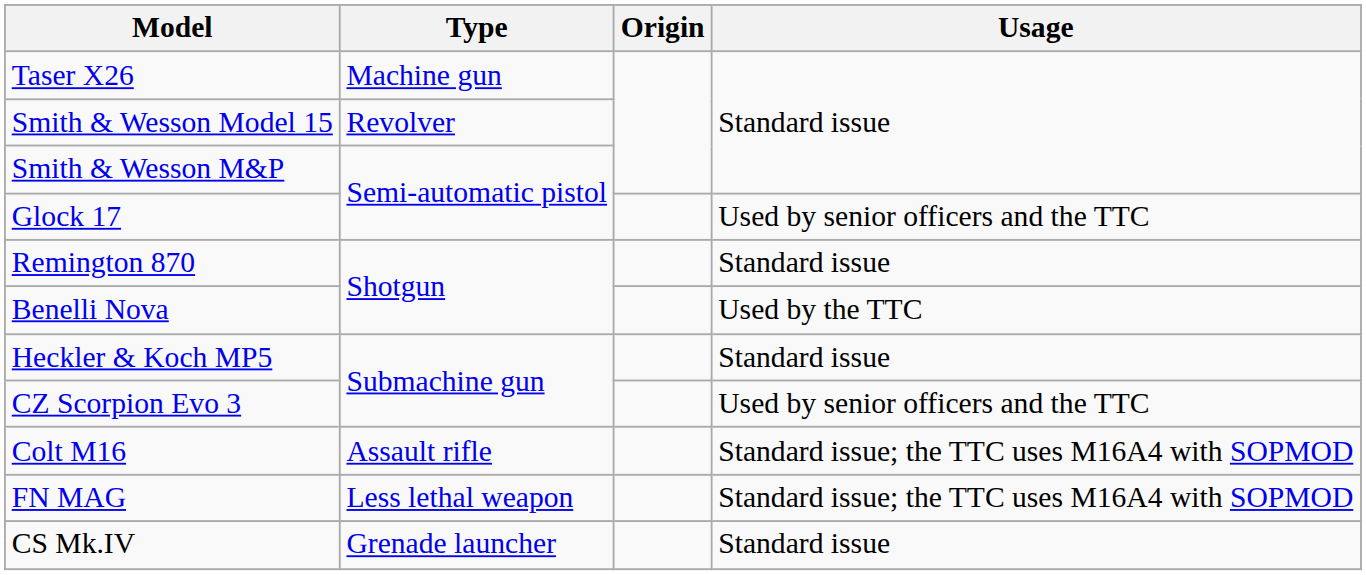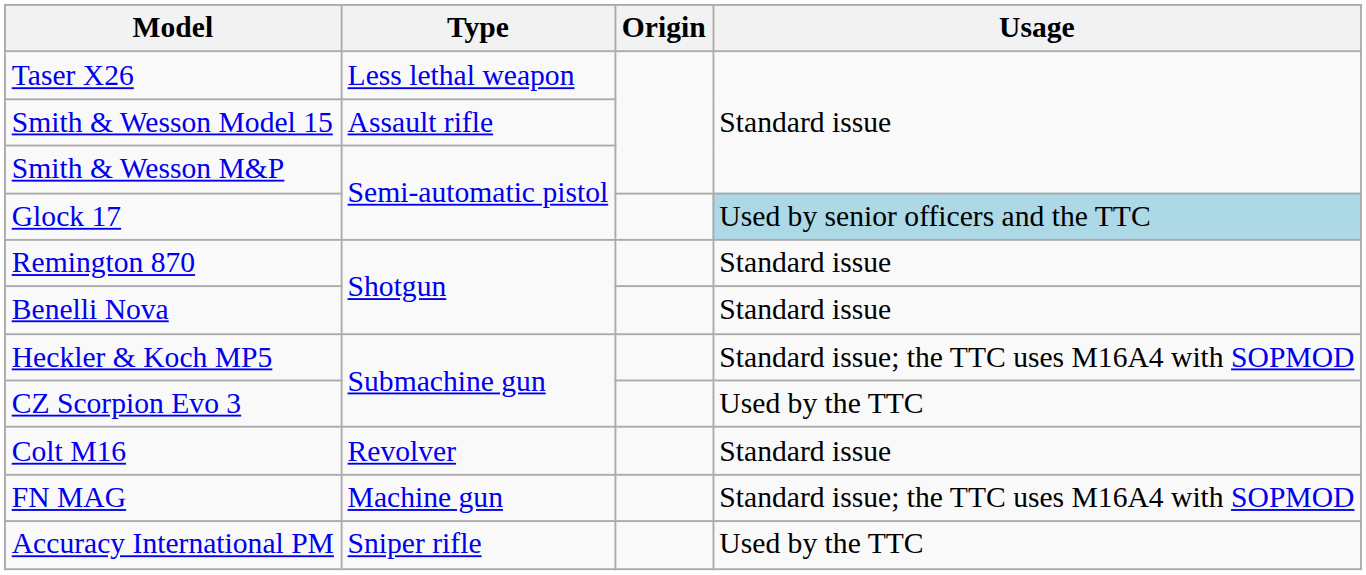 <table class="wikitable">
 <tr>
 <th>Model</th>
 <th>Type</th>
 <th>Origin</th>
 <th>Usage</th>
 </tr>
 <tr>
 <td><a href='#'>Taser X26</a></td>
-<td><a href='#'>Machine gun</a></td>
+<td><a href='#'>Less lethal weapon</a></td>
 <td rowspan="3"></td>
 <td rowspan="3">Standard issue</td>
 </tr>
 <tr>
 <td><a href='#'>Smith & Wesson Model 15</a></td>
-<td><a href='#'>Revolver</a></td>
+<td><a href='#'>Assault rifle</a></td>
 </tr>
 <tr>
 <td><a href='#'>Smith & Wesson M&P</a></td>
 <td rowspan="2"><a href='#'>Semi-automatic pistol</a></td>
 </tr>
 <tr>
 <td><a href='#'>Glock 17</a></td>
 <td></td>
-<td>Used by senior officers and the TTC</td>
+<td style="background: lightblue;">Used by senior officers and the TTC</td>
 </tr>
 <tr>
 <td><a href='#'>Remington 870</a></td>
 <td rowspan="2"><a href='#'>Shotgun</a></td>
 <td></td>
 <td>Standard issue</td>
 </tr>
 <tr>
 <td><a href='#'>Benelli Nova</a></td>
 <td></td>
-<td>Used by the TTC</td>
+<td>Standard issue</td>
 </tr>
 <tr>
 <td><a href='#'>Heckler & Koch MP5</a></td>
 <td rowspan="2"><a href='#'>Submachine gun</a></td>
 <td></td>
-<td>Standard issue</td>
+<td>Standard issue; the TTC uses M16A4 with <a href='#'>SOPMOD</a></td>
 </tr>
 <tr>
 <td><a href='#'>CZ Scorpion Evo 3</a></td>
 <td></td>
-<td>Used by senior officers and the TTC</td>
+<td>Used by the TTC</td>
 </tr>
 <tr>
 <td><a href='#'>Colt M16</a></td>
-<td><a href='#'>Assault rifle</a></td>
+<td><a href='#'>Revolver</a></td>
+<td></td>
+<td>Standard issue</td>
+</tr>
+<tr>
+<td><a href='#'>FN MAG</a></td>
+<td><a href='#'>Machine gun</a></td>
 <td></td>
 <td>Standard issue; the TTC uses M16A4 with <a href='#'>SOPMOD</a></td>
 </tr>
 <tr>
-<td><a href='#'>FN MAG</a></td>
-<td><a href='#'>Less lethal weapon</a></td>
+<td><a href='#'>Accuracy International PM</a></td>
+<td><a href='#'>Sniper rifle</a></td>
 <td></td>
-<td>Standard issue; the TTC uses M16A4 with <a href='#'>SOPMOD</a></td>
-</tr>
-<tr>
-<td>CS Mk.IV</td>
-<td><a href='#'>Grenade launcher</a></td>
-<td></td>
-<td>Standard issue</td>
+<td>Used by the TTC</td>
 </tr>
 </table>
